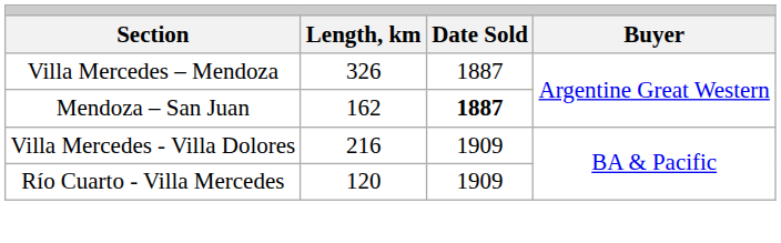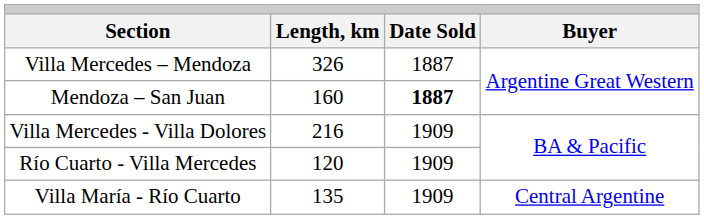 <table class="wikitable" style="text-align:center; background:white; color:black" align="center">
 <tr>
 <td colspan=4 style= "background: #cccccc"></td>
 </tr>
 <tr>
 <th>Section</th>
 <th>Length, km</th>
 <th>Date Sold</th>
 <th>Buyer</th>
 </tr>
 <tr>
 <td>Villa Mercedes – Mendoza</td>
 <td>326</td>
 <td>1887</td>
 <td rowspan=2><a href='#'>Argentine Great Western</a></td>
 </tr>
 <tr>
 <td>Mendoza – San Juan</td>
-<td>162</td>
+<td>160</td>
 <td><strong>1887</strong></td>
 </tr>
 <tr>
 <td>Villa Mercedes - Villa Dolores</td>
 <td>216</td>
 <td>1909</td>
 <td rowspan=2><a href='#'>BA & Pacific</a></td>
 </tr>
 <tr>
 <td>Río Cuarto - Villa Mercedes</td>
 <td>120</td>
 <td>1909</td>
 </tr>
+<tr>
+<td>Villa María - Río Cuarto</td>
+<td>135</td>
+<td>1909</td>
+<td><a href='#'>Central Argentine</a></td>
+</tr>
 </table>
